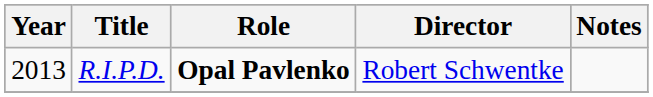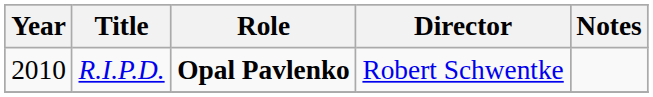 <table class = "wikitable sortable">
 <tr>
 <th>Year</th>
 <th>Title</th>
 <th>Role</th>
 <th>Director</th>
 <th class = "unsortable">Notes</th>
 </tr>
 <tr>
-<td>2013</td>
+<td>2010</td>
 <td><em><a href='#'>R.I.P.D.</a></em></td>
 <td><strong>Opal Pavlenko</strong></td>
 <td><a href='#'>Robert Schwentke</a></td>
 <td></td>
 </tr>
 <tr>
 </tr>
 </table>
